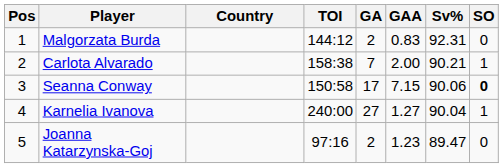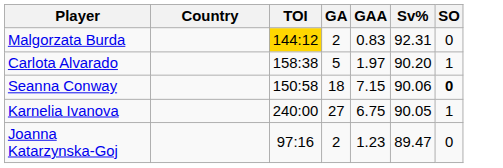 <table class="wikitable sortable" style="text-align: center;">
 <tr>
-<th width=30>Pos</th>
 <th width=150>Player</th>
 <th width=120>Country</th>
 <th width=20>TOI</th>
 <th width=20>GA</th>
 <th width=20>GAA</th>
 <th width=20>Sv%</th>
 <th width=20>SO</th>
 </tr>
 <tr>
-<td>1</td>
 <td align=left><a href='#'>Malgorzata Burda</a></td>
 <td align=left></td>
-<td>144:12</td>
+<td style="background: gold;">144:12</td>
 <td>2</td>
 <td>0.83</td>
 <td>92.31</td>
 <td>0</td>
 </tr>
 <tr>
-<td>2</td>
 <td align=left><a href='#'>Carlota Alvarado</a></td>
 <td align=left></td>
 <td>158:38</td>
-<td>7</td>
-<td>2.00</td>
-<td>90.21</td>
+<td>5</td>
+<td>1.97</td>
+<td>90.20</td>
 <td>1</td>
 </tr>
 <tr>
-<td>3</td>
 <td align=left><a href='#'>Seanna Conway</a></td>
 <td align=left></td>
 <td>150:58</td>
-<td>17</td>
+<td>18</td>
 <td>7.15</td>
 <td>90.06</td>
 <td><strong>0</strong></td>
 </tr>
 <tr>
-<td>4</td>
 <td align=left><a href='#'>Karnelia Ivanova</a></td>
 <td align=left></td>
 <td>240:00</td>
 <td>27</td>
-<td>1.27</td>
-<td>90.04</td>
+<td>6.75</td>
+<td>90.05</td>
 <td>1</td>
 </tr>
 <tr>
-<td>5</td>
 <td align=left><a href='#'>Joanna Katarzynska-Goj</a></td>
 <td align=left></td>
 <td>97:16</td>
 <td>2</td>
 <td>1.23</td>
 <td>89.47</td>
 <td>0</td>
 </tr>
 </table>
